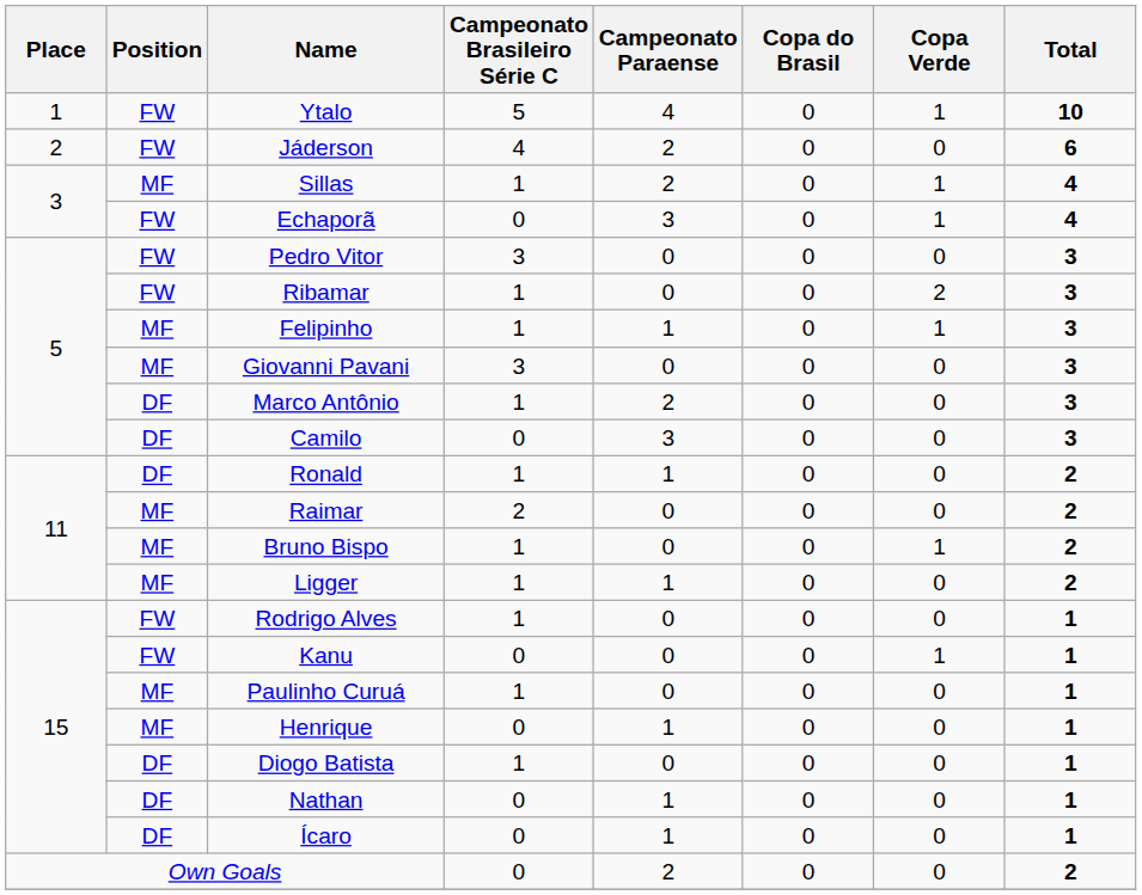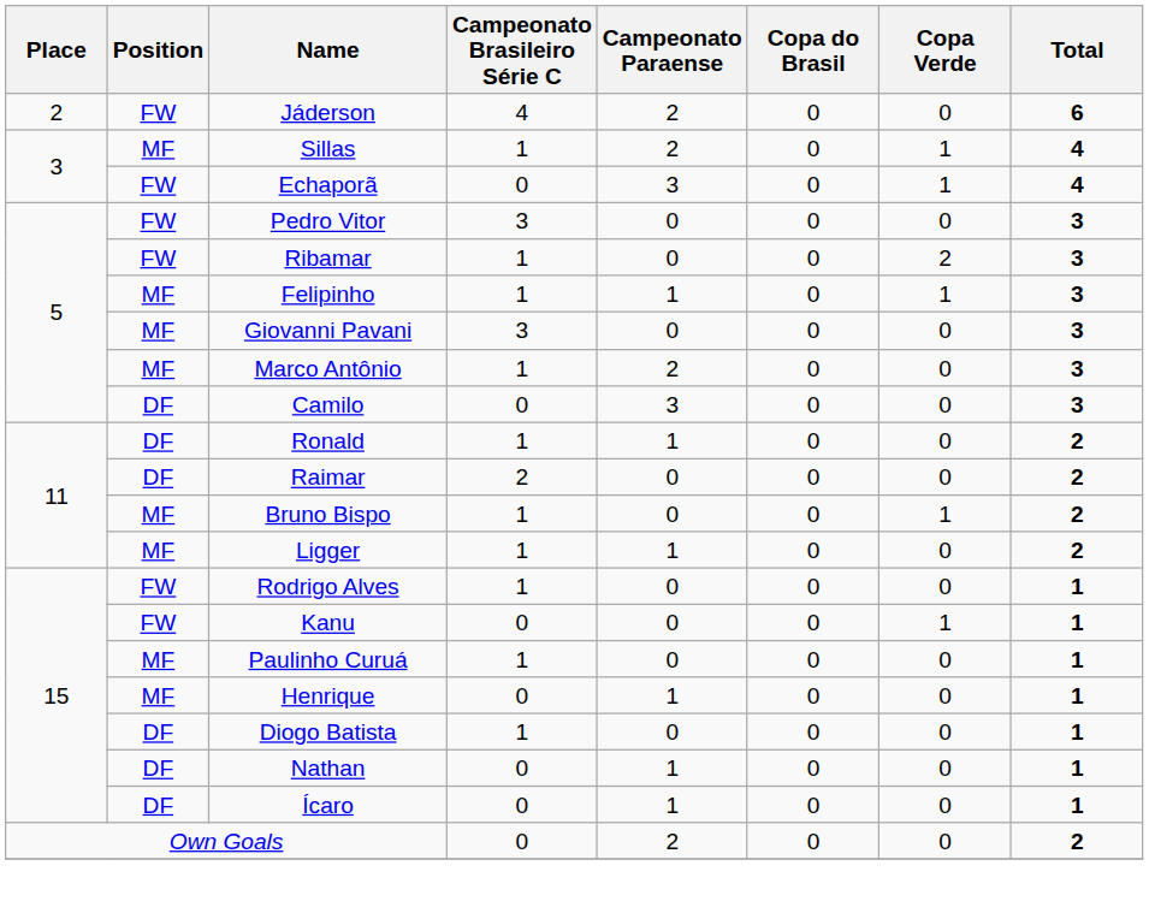 <table class="wikitable" style="font-size: 95%; text-align: center;">
 <tr>
 <th width=60>Place</th>
 <th width=60>Position</th>
 <th width=150>Name</th>
 <th width=80>Campeonato Brasileiro Série C</th>
 <th width=80>Campeonato Paraense</th>
 <th width=80>Copa do Brasil</th>
 <th width=80>Copa Verde</th>
 <th width=80><strong>Total</strong></th>
-</tr>
-<tr>
-<td rowspan="1">1</td>
-<td><a href='#'>FW</a></td>
-<td><a href='#'>Ytalo</a></td>
-<td>5</td>
-<td>4</td>
-<td>0</td>
-<td>1</td>
-<td><strong>10</strong></td>
 </tr>
 <tr>
 <td rowspan="1">2</td>
 <td><a href='#'>FW</a></td>
 <td><a href='#'>Jáderson</a></td>
 <td>4</td>
 <td>2</td>
 <td>0</td>
 <td>0</td>
 <td><strong>6</strong></td>
 </tr>
 <tr>
 <td rowspan="2">3</td>
 <td><a href='#'>MF</a></td>
 <td><a href='#'>Sillas</a></td>
 <td>1</td>
 <td>2</td>
 <td>0</td>
 <td>1</td>
 <td><strong>4</strong></td>
 </tr>
 <tr>
 <td><a href='#'>FW</a></td>
 <td><a href='#'>Echaporã</a></td>
 <td>0</td>
 <td>3</td>
 <td>0</td>
 <td>1</td>
 <td><strong>4</strong></td>
 </tr>
 <tr>
 <td rowspan="6">5</td>
 <td><a href='#'>FW</a></td>
 <td><a href='#'>Pedro Vitor</a></td>
 <td>3</td>
 <td>0</td>
 <td>0</td>
 <td>0</td>
 <td><strong>3</strong></td>
 </tr>
 <tr>
 <td><a href='#'>FW</a></td>
 <td><a href='#'>Ribamar</a></td>
 <td>1</td>
 <td>0</td>
 <td>0</td>
 <td>2</td>
 <td><strong>3</strong></td>
 </tr>
 <tr>
 <td><a href='#'>MF</a></td>
 <td><a href='#'>Felipinho</a></td>
 <td>1</td>
 <td>1</td>
 <td>0</td>
 <td>1</td>
 <td><strong>3</strong></td>
 </tr>
 <tr>
 <td><a href='#'>MF</a></td>
 <td><a href='#'>Giovanni Pavani</a></td>
 <td>3</td>
 <td>0</td>
 <td>0</td>
 <td>0</td>
 <td><strong>3</strong></td>
 </tr>
 <tr>
-<td><a href='#'>DF</a></td>
+<td><a href='#'>MF</a></td>
 <td><a href='#'>Marco Antônio</a></td>
 <td>1</td>
 <td>2</td>
 <td>0</td>
 <td>0</td>
 <td><strong>3</strong></td>
 </tr>
 <tr>
 <td><a href='#'>DF</a></td>
 <td><a href='#'>Camilo</a></td>
 <td>0</td>
 <td>3</td>
 <td>0</td>
 <td>0</td>
 <td><strong>3</strong></td>
 </tr>
 <tr>
 <td rowspan="4">11</td>
 <td><a href='#'>DF</a></td>
 <td><a href='#'>Ronald</a></td>
 <td>1</td>
 <td>1</td>
 <td>0</td>
 <td>0</td>
 <td><strong>2</strong></td>
 </tr>
 <tr>
-<td><a href='#'>MF</a></td>
+<td><a href='#'>DF</a></td>
 <td><a href='#'>Raimar</a></td>
 <td>2</td>
 <td>0</td>
 <td>0</td>
 <td>0</td>
 <td><strong>2</strong></td>
 </tr>
 <tr>
 <td><a href='#'>MF</a></td>
 <td><a href='#'>Bruno Bispo</a></td>
 <td>1</td>
 <td>0</td>
 <td>0</td>
 <td>1</td>
 <td><strong>2</strong></td>
 </tr>
 <tr>
 <td><a href='#'>MF</a></td>
 <td><a href='#'>Ligger</a></td>
 <td>1</td>
 <td>1</td>
 <td>0</td>
 <td>0</td>
 <td><strong>2</strong></td>
 </tr>
 <tr>
 <td rowspan="7">15</td>
 <td><a href='#'>FW</a></td>
 <td><a href='#'>Rodrigo Alves</a></td>
 <td>1</td>
 <td>0</td>
 <td>0</td>
 <td>0</td>
 <td><strong>1</strong></td>
 </tr>
 <tr>
 <td><a href='#'>FW</a></td>
 <td><a href='#'>Kanu</a></td>
 <td>0</td>
 <td>0</td>
 <td>0</td>
 <td>1</td>
 <td><strong>1</strong></td>
 </tr>
 <tr>
 <td><a href='#'>MF</a></td>
 <td><a href='#'>Paulinho Curuá</a></td>
 <td>1</td>
 <td>0</td>
 <td>0</td>
 <td>0</td>
 <td><strong>1</strong></td>
 </tr>
 <tr>
 <td><a href='#'>MF</a></td>
 <td><a href='#'>Henrique</a></td>
 <td>0</td>
 <td>1</td>
 <td>0</td>
 <td>0</td>
 <td><strong>1</strong></td>
 </tr>
 <tr>
 <td><a href='#'>DF</a></td>
 <td><a href='#'>Diogo Batista</a></td>
 <td>1</td>
 <td>0</td>
 <td>0</td>
 <td>0</td>
 <td><strong>1</strong></td>
 </tr>
 <tr>
 <td><a href='#'>DF</a></td>
 <td><a href='#'>Nathan</a></td>
 <td>0</td>
 <td>1</td>
 <td>0</td>
 <td>0</td>
 <td><strong>1</strong></td>
 </tr>
 <tr>
 <td><a href='#'>DF</a></td>
 <td><a href='#'>Ícaro</a></td>
 <td>0</td>
 <td>1</td>
 <td>0</td>
 <td>0</td>
 <td><strong>1</strong></td>
 </tr>
 <tr>
 <td colspan="3"><em><a href='#'>Own Goals</a></em></td>
 <td>0</td>
 <td>2</td>
 <td>0</td>
 <td>0</td>
 <td><strong>2</strong></td>
 </tr>
 <tr>
 </tr>
 </table>
